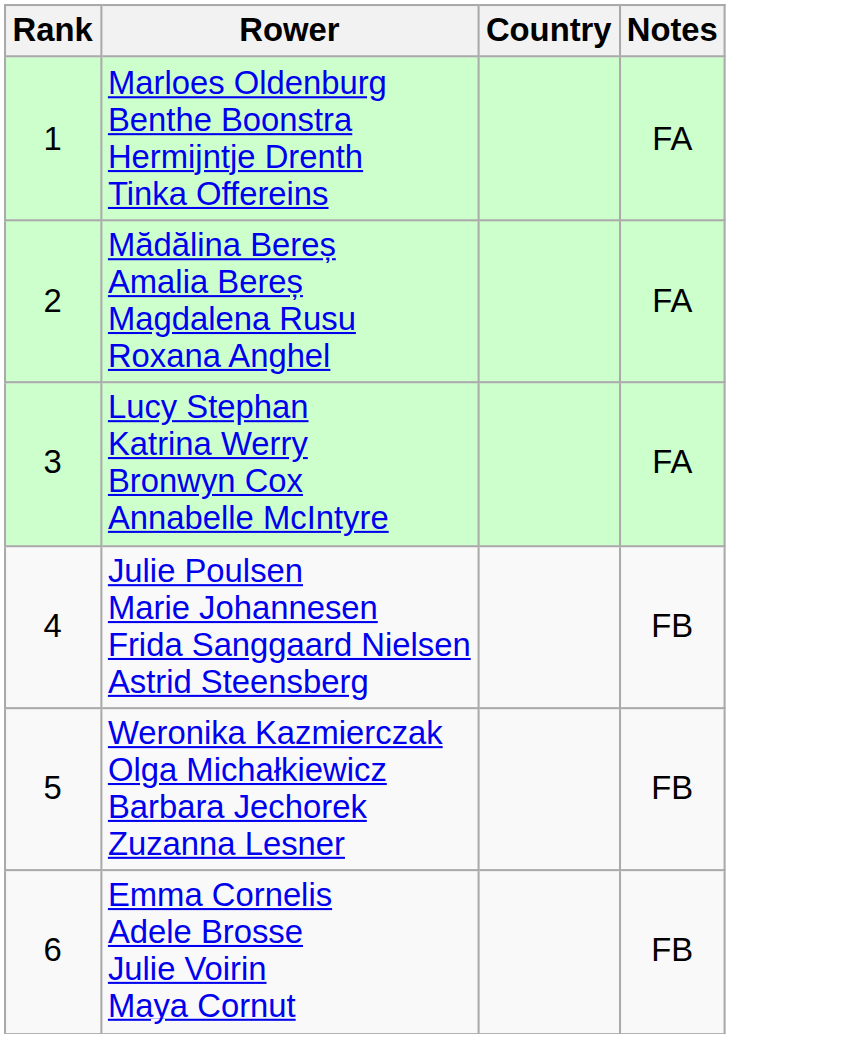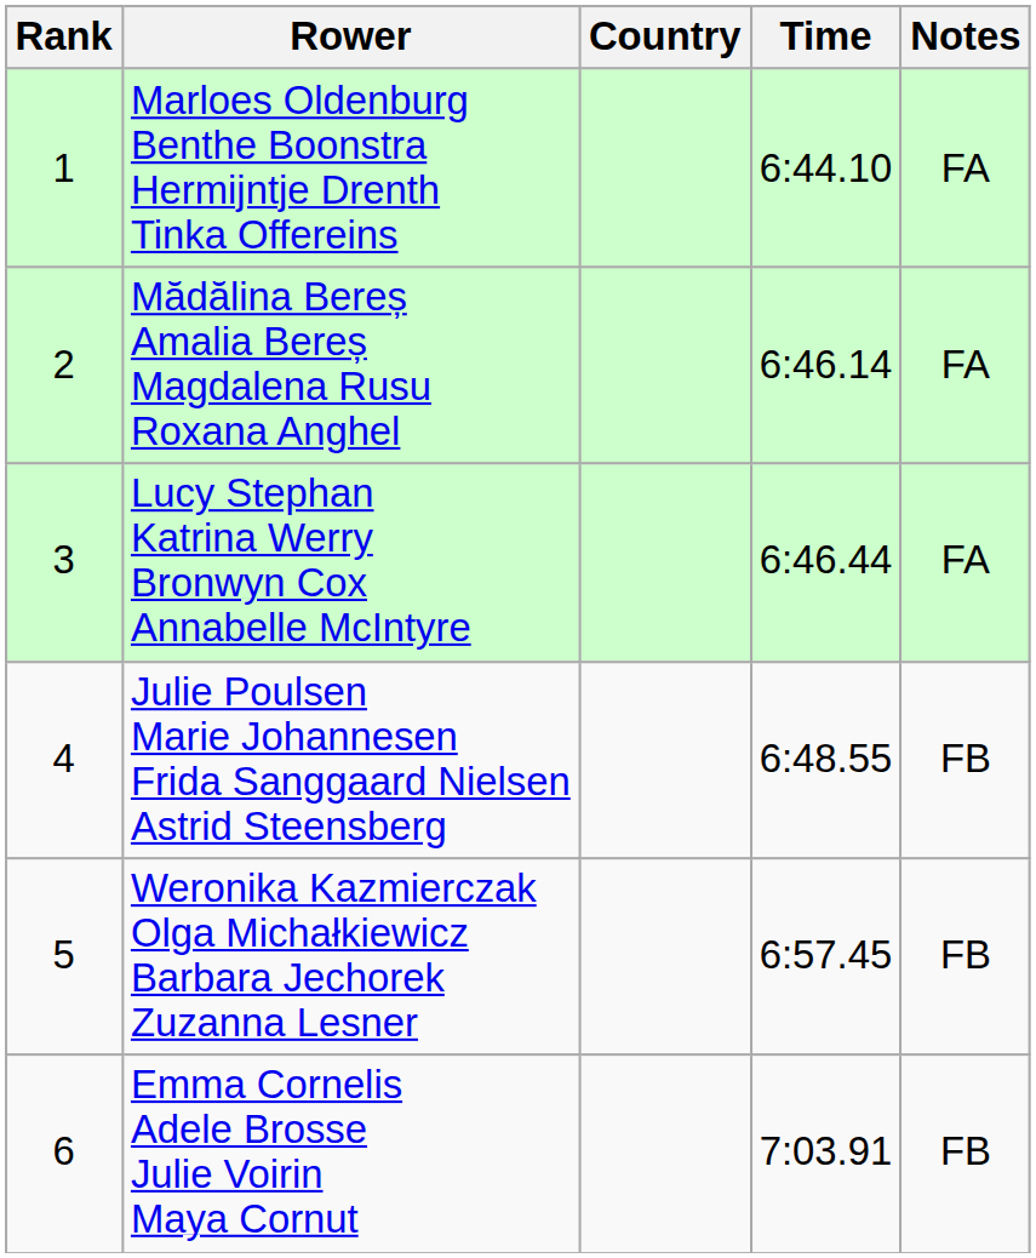 <table class="wikitable" style="text-align:center">
 <tr>
 <th>Rank</th>
 <th>Rower</th>
 <th>Country</th>
+<th>Time</th>
 <th>Notes</th>
 </tr>
 <tr bgcolor=ccffcc>
 <td>1</td>
 <td align="left"><a href='#'>Marloes Oldenburg</a><br><a href='#'>Benthe Boonstra</a><br><a href='#'>Hermijntje Drenth</a><br><a href='#'>Tinka Offereins</a></td>
 <td align="left"></td>
+<td>6:44.10</td>
 <td>FA</td>
 </tr>
 <tr bgcolor=ccffcc>
 <td>2</td>
 <td align="left"><a href='#'>Mădălina Bereș</a><br><a href='#'>Amalia Bereș</a><br><a href='#'>Magdalena Rusu</a><br><a href='#'>Roxana Anghel</a></td>
 <td align="left"></td>
+<td>6:46.14</td>
 <td>FA</td>
 </tr>
 <tr bgcolor=ccffcc>
 <td>3</td>
 <td align="left"><a href='#'>Lucy Stephan</a><br><a href='#'>Katrina Werry</a><br><a href='#'>Bronwyn Cox</a><br><a href='#'>Annabelle McIntyre</a></td>
 <td align="left"></td>
+<td>6:46.44</td>
 <td>FA</td>
 </tr>
 <tr>
 <td>4</td>
 <td align="left"><a href='#'>Julie Poulsen</a><br><a href='#'>Marie Johannesen</a><br><a href='#'>Frida Sanggaard Nielsen</a><br><a href='#'>Astrid Steensberg</a></td>
 <td align="left"></td>
+<td>6:48.55</td>
 <td>FB</td>
 </tr>
 <tr>
 <td>5</td>
 <td align="left"><a href='#'>Weronika Kazmierczak</a><br><a href='#'>Olga Michałkiewicz</a><br><a href='#'>Barbara Jechorek</a><br><a href='#'>Zuzanna Lesner</a></td>
 <td align="left"></td>
+<td>6:57.45</td>
 <td>FB</td>
 </tr>
 <tr>
 <td>6</td>
 <td align="left"><a href='#'>Emma Cornelis</a><br><a href='#'>Adele Brosse</a><br><a href='#'>Julie Voirin</a><br><a href='#'>Maya Cornut</a></td>
 <td align="left"></td>
+<td>7:03.91</td>
 <td>FB</td>
 </tr>
 </table>
